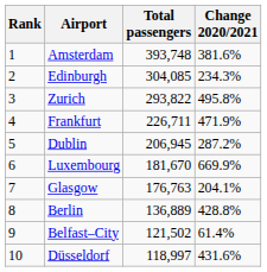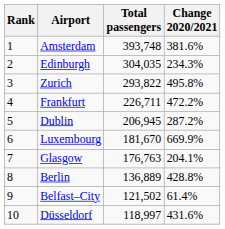 <table class="wikitable sortable">
 <tr>
 <th>Rank</th>
 <th>Airport</th>
 <th>Total <br>passengers</th>
 <th>Change<br> 2020/2021</th>
 </tr>
 <tr>
 <td>1</td>
 <td><a href='#'>Amsterdam</a></td>
 <td align='right'>393,748</td>
 <td> 381.6%</td>
 </tr>
 <tr>
 <td>2</td>
 <td><a href='#'>Edinburgh</a></td>
-<td align="right">304,085</td>
+<td align="right">304,035</td>
 <td> 234.3%</td>
 </tr>
 <tr>
 <td>3</td>
 <td><a href='#'>Zurich</a></td>
 <td align='right'>293,822</td>
 <td> 495.8%</td>
 </tr>
 <tr>
 <td>4</td>
 <td><a href='#'>Frankfurt</a></td>
 <td align='right'>226,711</td>
-<td> 471.9%</td>
+<td> 472.2%</td>
 </tr>
 <tr>
 <td>5</td>
 <td><a href='#'>Dublin</a></td>
 <td align='right'>206,945</td>
 <td> 287.2%</td>
 </tr>
 <tr>
 <td>6</td>
 <td><a href='#'>Luxembourg</a></td>
 <td align='right'>181,670</td>
 <td> 669.9%</td>
 </tr>
 <tr>
 <td>7</td>
 <td><a href='#'>Glasgow</a></td>
 <td align="right">176,763</td>
 <td> 204.1%</td>
 </tr>
 <tr>
 <td>8</td>
 <td><a href='#'>Berlin</a></td>
 <td align='right'>136,889</td>
 <td> 428.8%</td>
 </tr>
 <tr>
 <td>9</td>
 <td><a href='#'>Belfast–City</a></td>
 <td align="right">121,502</td>
 <td> 61.4%</td>
 </tr>
 <tr>
 <td>10</td>
 <td><a href='#'>Düsseldorf</a></td>
 <td align='right'>118,997</td>
 <td> 431.6%</td>
 </tr>
 </table>
